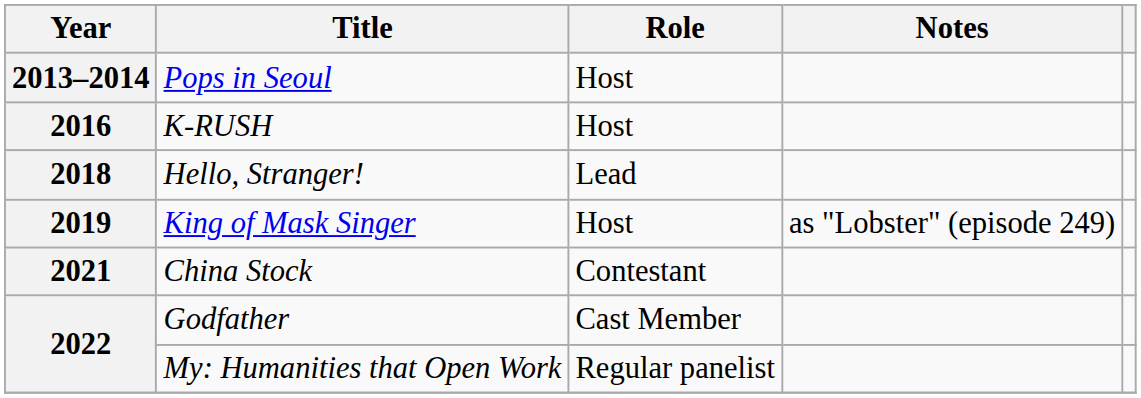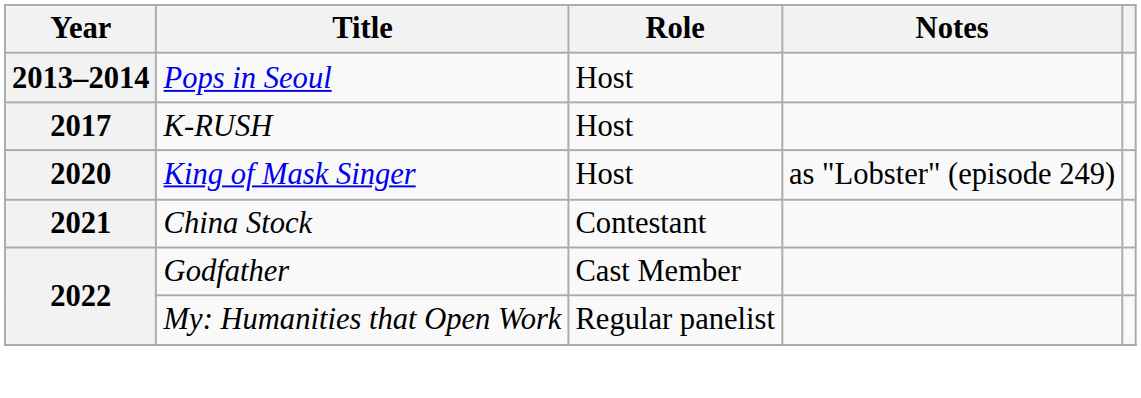 <table class="wikitable sortable plainrowheaders">
 <tr>
 <th scope="col">Year</th>
 <th scope="col">Title</th>
 <th scope="col">Role</th>
 <th scope="col">Notes</th>
 <th scope="col" class="unsortable"></th>
 </tr>
 <tr>
 <th scope="row">2013–2014</th>
 <td><em><a href='#'>Pops in Seoul</a></em></td>
 <td>Host</td>
 <td></td>
 <td></td>
 </tr>
 <tr>
-<th scope="row">2016</th>
+<th scope="row">2017</th>
 <td><em>K-RUSH</em></td>
 <td>Host</td>
 <td></td>
 <td></td>
 </tr>
 <tr>
-<th scope="row">2018</th>
-<td><em>Hello, Stranger!</em></td>
-<td>Lead</td>
-<td></td>
-<td></td>
-</tr>
-<tr>
-<th scope="row">2019</th>
+<th scope="row">2020</th>
 <td><em><a href='#'>King of Mask Singer</a></em></td>
 <td>Host</td>
 <td>as "Lobster" (episode 249)</td>
 <td></td>
 </tr>
 <tr>
 <th scope="row">2021</th>
 <td><em>China Stock</em></td>
 <td>Contestant</td>
 <td></td>
 <td></td>
 </tr>
 <tr>
 <th scope="row" rowspan=2>2022</th>
 <td><em>Godfather</em></td>
 <td>Cast Member</td>
 <td></td>
 <td></td>
 </tr>
 <tr>
 <td><em>My: Humanities that Open Work</em></td>
 <td>Regular panelist</td>
 <td></td>
 <td></td>
 </tr>
 <tr>
 </tr>
 </table>
